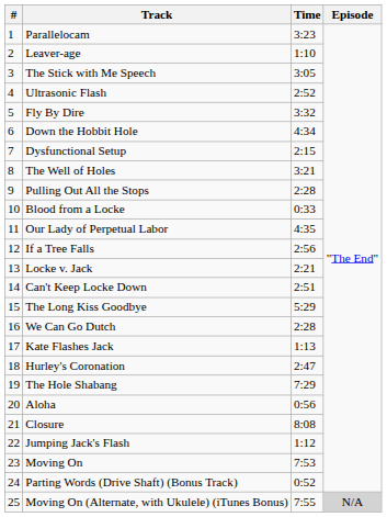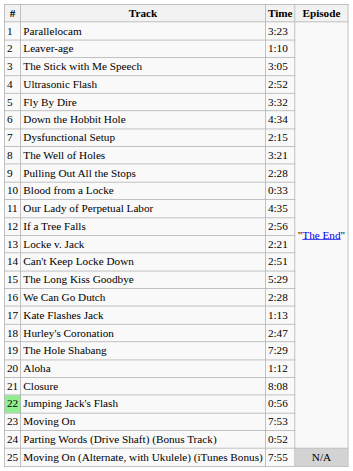 <table class="wikitable">
 <tr>
 <th>#</th>
 <th>Track</th>
 <th>Time</th>
 <th>Episode</th>
 </tr>
 <tr>
 <td>1</td>
 <td>Parallelocam</td>
 <td>3:23</td>
 <td rowspan="24">"<a href='#'>The End</a>"</td>
 </tr>
 <tr>
 <td>2</td>
 <td>Leaver-age</td>
 <td>1:10</td>
 </tr>
 <tr>
 <td>3</td>
 <td>The Stick with Me Speech</td>
 <td>3:05</td>
 </tr>
 <tr>
 <td>4</td>
 <td>Ultrasonic Flash</td>
 <td>2:52</td>
 </tr>
 <tr>
 <td>5</td>
 <td>Fly By Dire</td>
 <td>3:32</td>
 </tr>
 <tr>
 <td>6</td>
 <td>Down the Hobbit Hole</td>
 <td>4:34</td>
 </tr>
 <tr>
 <td>7</td>
 <td>Dysfunctional Setup</td>
 <td>2:15</td>
 </tr>
 <tr>
 <td>8</td>
 <td>The Well of Holes</td>
 <td>3:21</td>
 </tr>
 <tr>
 <td>9</td>
 <td>Pulling Out All the Stops</td>
 <td>2:28</td>
 </tr>
 <tr>
 <td>10</td>
 <td>Blood from a Locke</td>
 <td>0:33</td>
 </tr>
 <tr>
 <td>11</td>
 <td>Our Lady of Perpetual Labor</td>
 <td>4:35</td>
 </tr>
 <tr>
 <td>12</td>
 <td>If a Tree Falls</td>
 <td>2:56</td>
 </tr>
 <tr>
 <td>13</td>
 <td>Locke v. Jack</td>
 <td>2:21</td>
 </tr>
 <tr>
 <td>14</td>
 <td>Can't Keep Locke Down</td>
 <td>2:51</td>
 </tr>
 <tr>
 <td>15</td>
 <td>The Long Kiss Goodbye</td>
 <td>5:29</td>
 </tr>
 <tr>
 <td>16</td>
 <td>We Can Go Dutch</td>
 <td>2:28</td>
 </tr>
 <tr>
 <td>17</td>
 <td>Kate Flashes Jack</td>
 <td>1:13</td>
 </tr>
 <tr>
 <td>18</td>
 <td>Hurley's Coronation</td>
 <td>2:47</td>
 </tr>
 <tr>
 <td>19</td>
 <td>The Hole Shabang</td>
 <td>7:29</td>
 </tr>
 <tr>
 <td>20</td>
 <td>Aloha</td>
-<td>0:56</td>
+<td>1:12</td>
 </tr>
 <tr>
 <td>21</td>
 <td>Closure</td>
 <td>8:08</td>
 </tr>
 <tr>
-<td>22</td>
+<td style="background: lightgreen;">22</td>
 <td>Jumping Jack's Flash</td>
-<td>1:12</td>
+<td>0:56</td>
 </tr>
 <tr>
 <td>23</td>
 <td>Moving On</td>
 <td>7:53</td>
 </tr>
 <tr>
 <td>24</td>
 <td>Parting Words (Drive Shaft) (Bonus Track)</td>
 <td>0:52</td>
 </tr>
 <tr>
 <td>25</td>
 <td>Moving On (Alternate, with Ukulele) (iTunes Bonus)</td>
 <td>7:55</td>
 <td align="center" style="background: lightgrey;">N/A</td>
 </tr>
 </table>
